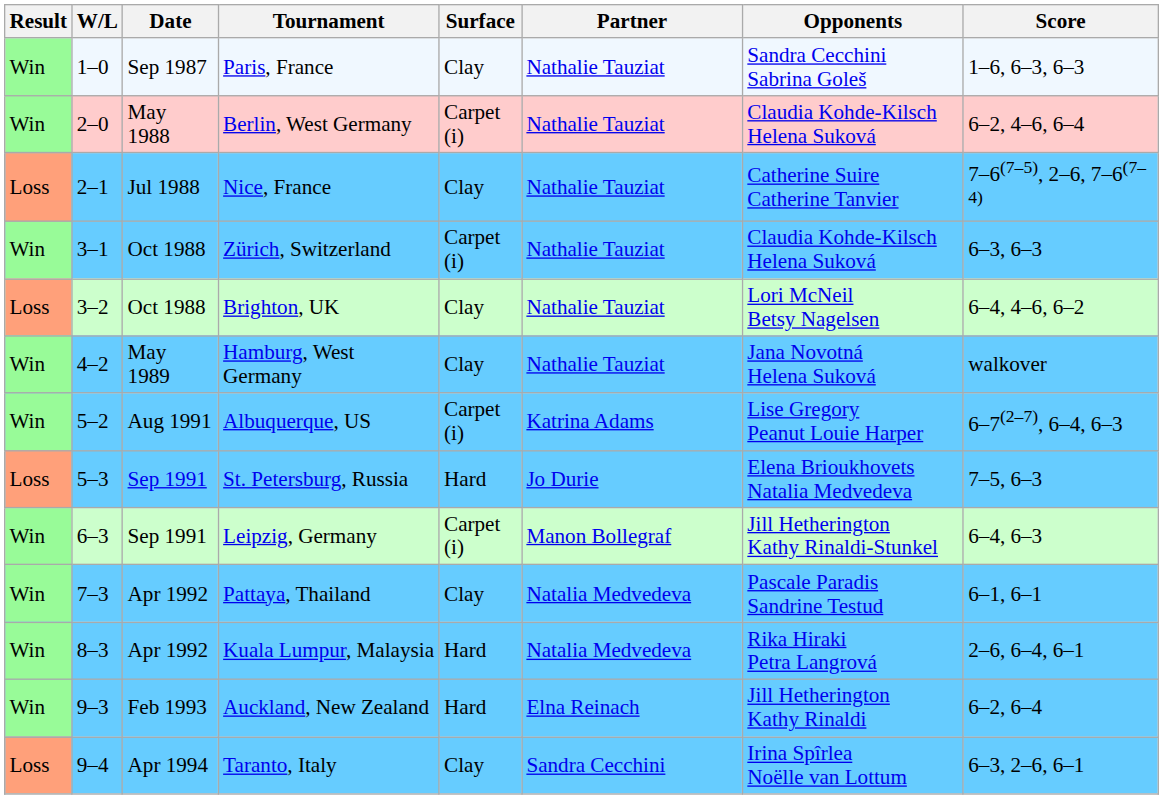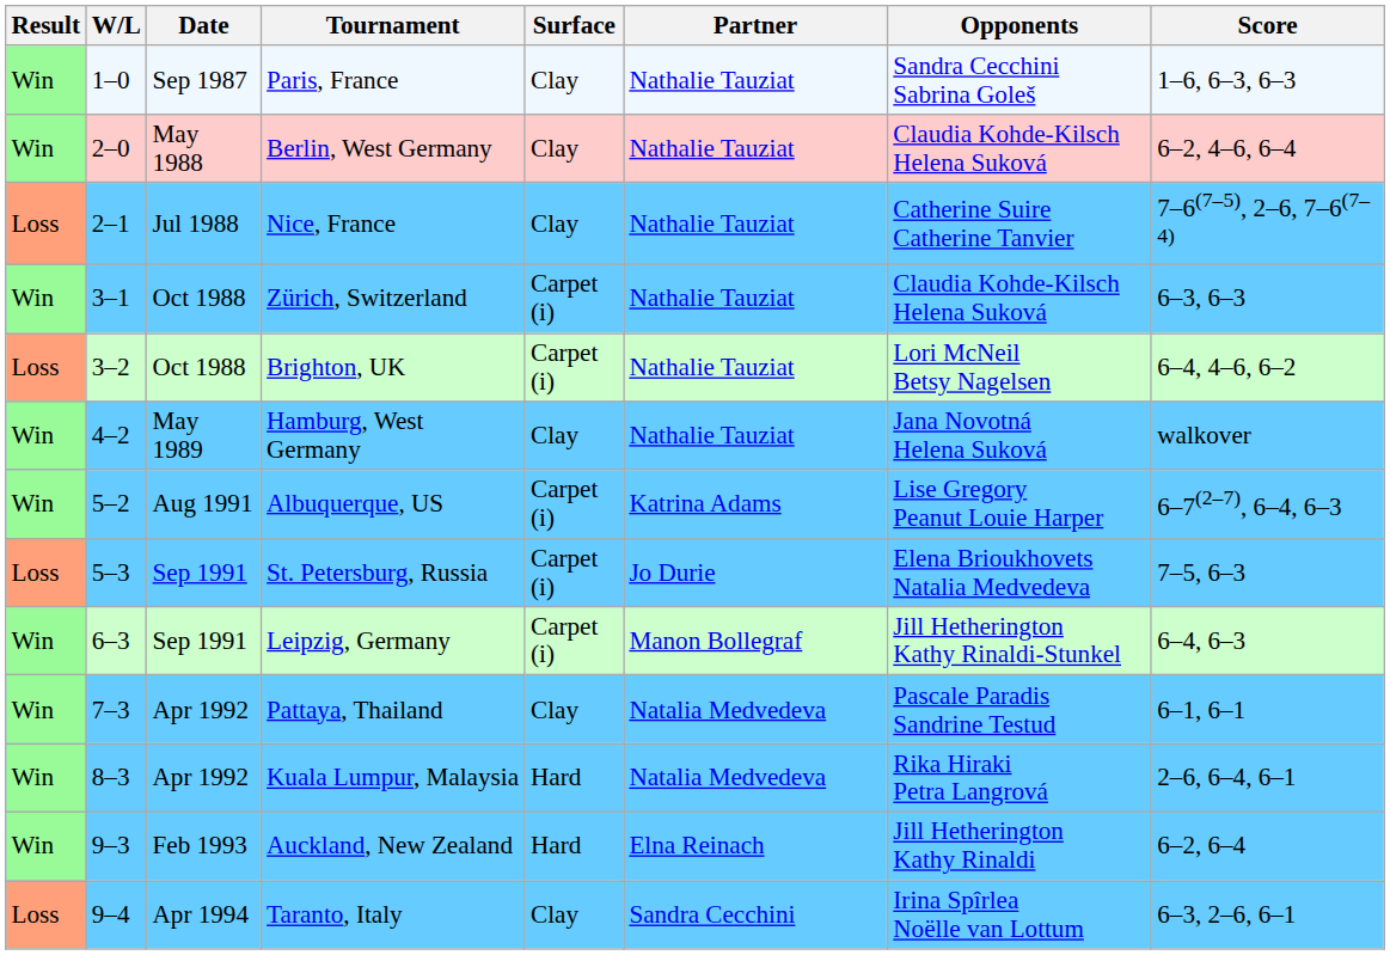 <table class="sortable wikitable">
 <tr>
 <th>Result</th>
 <th style="width:30px" class="unsortable">W/L</th>
 <th style="width:65px">Date</th>
 <th style="width:160px">Tournament</th>
 <th style="width:55px">Surface</th>
 <th style="width:160px">Partner</th>
 <th style="width:160px">Opponents</th>
 <th style="width:140px" class="unsortable">Score</th>
 </tr>
 <tr bgcolor="#f0f8ff">
 <td style="background:#98fb98;">Win</td>
 <td>1–0</td>
 <td>Sep 1987</td>
 <td><a href='#'>Paris</a>, France</td>
 <td>Clay</td>
 <td> <a href='#'>Nathalie Tauziat</a></td>
 <td> <a href='#'>Sandra Cecchini</a> <br>  <a href='#'>Sabrina Goleš</a></td>
 <td>1–6, 6–3, 6–3</td>
 </tr>
 <tr bgcolor="#FFCCCC">
 <td style="background:#98fb98;">Win</td>
 <td>2–0</td>
 <td>May 1988</td>
 <td><a href='#'>Berlin</a>, West Germany</td>
-<td>Carpet (i)</td>
+<td>Clay</td>
 <td> <a href='#'>Nathalie Tauziat</a></td>
 <td> <a href='#'>Claudia Kohde-Kilsch</a> <br>  <a href='#'>Helena Suková</a></td>
 <td>6–2, 4–6, 6–4</td>
 </tr>
 <tr bgcolor="#66CCFF">
 <td style="background:#ffa07a;">Loss</td>
 <td>2–1</td>
 <td>Jul 1988</td>
 <td><a href='#'>Nice</a>, France</td>
 <td>Clay</td>
 <td> <a href='#'>Nathalie Tauziat</a></td>
 <td> <a href='#'>Catherine Suire</a> <br>  <a href='#'>Catherine Tanvier</a></td>
 <td>7–6<sup>(7–5)</sup>, 2–6, 7–6<sup>(7–4)</sup></td>
 </tr>
 <tr bgcolor="#66CCFF">
 <td style="background:#98fb98;">Win</td>
 <td>3–1</td>
 <td>Oct 1988</td>
 <td><a href='#'>Zürich</a>, Switzerland</td>
 <td>Carpet (i)</td>
 <td> <a href='#'>Nathalie Tauziat</a></td>
 <td> <a href='#'>Claudia Kohde-Kilsch</a>  <br>  <a href='#'>Helena Suková</a></td>
 <td>6–3, 6–3</td>
 </tr>
 <tr bgcolor="#CCFFCC">
 <td style="background:#ffa07a;">Loss</td>
 <td>3–2</td>
 <td>Oct 1988</td>
 <td><a href='#'>Brighton</a>, UK</td>
-<td>Clay</td>
+<td>Carpet (i)</td>
 <td> <a href='#'>Nathalie Tauziat</a></td>
 <td> <a href='#'>Lori McNeil</a>  <br>  <a href='#'>Betsy Nagelsen</a></td>
 <td>6–4, 4–6, 6–2</td>
 </tr>
 <tr bgcolor="#66CCFF">
 <td style="background:#98fb98;">Win</td>
 <td>4–2</td>
 <td>May 1989</td>
 <td><a href='#'>Hamburg</a>, West Germany</td>
 <td>Clay</td>
 <td> <a href='#'>Nathalie Tauziat</a></td>
 <td> <a href='#'>Jana Novotná</a>  <br>  <a href='#'>Helena Suková</a></td>
 <td>walkover</td>
 </tr>
 <tr bgcolor="#66CCFF">
 <td style="background:#98fb98;">Win</td>
 <td>5–2</td>
 <td>Aug 1991</td>
 <td><a href='#'>Albuquerque</a>, US</td>
 <td>Carpet (i)</td>
 <td> <a href='#'>Katrina Adams</a></td>
 <td> <a href='#'>Lise Gregory</a> <br>  <a href='#'>Peanut Louie Harper</a></td>
 <td>6–7<sup>(2–7)</sup>, 6–4, 6–3</td>
 </tr>
 <tr bgcolor="#66CCFF">
 <td style="background:#ffa07a;">Loss</td>
 <td>5–3</td>
 <td><a href='#'>Sep 1991</a></td>
 <td><a href='#'>St. Petersburg</a>, Russia</td>
-<td>Hard</td>
+<td>Carpet (i)</td>
 <td> <a href='#'>Jo Durie</a></td>
 <td> <a href='#'>Elena Brioukhovets</a> <br>  <a href='#'>Natalia Medvedeva</a></td>
 <td>7–5, 6–3</td>
 </tr>
 <tr bgcolor="CCFFCC">
 <td style="background:#98fb98;">Win</td>
 <td>6–3</td>
 <td>Sep 1991</td>
 <td><a href='#'>Leipzig</a>, Germany</td>
 <td>Carpet (i)</td>
 <td> <a href='#'>Manon Bollegraf</a></td>
 <td> <a href='#'>Jill Hetherington</a> <br>  <a href='#'>Kathy Rinaldi-Stunkel</a></td>
 <td>6–4, 6–3</td>
 </tr>
 <tr bgcolor="66CCFF">
 <td style="background:#98fb98;">Win</td>
 <td>7–3</td>
 <td>Apr 1992</td>
 <td><a href='#'>Pattaya</a>, Thailand</td>
 <td>Clay</td>
 <td> <a href='#'>Natalia Medvedeva</a></td>
 <td> <a href='#'>Pascale Paradis</a> <br>  <a href='#'>Sandrine Testud</a></td>
 <td>6–1, 6–1</td>
 </tr>
 <tr bgcolor="66CCFF">
 <td style="background:#98fb98;">Win</td>
 <td>8–3</td>
 <td>Apr 1992</td>
 <td><a href='#'>Kuala Lumpur</a>, Malaysia</td>
 <td>Hard</td>
 <td> <a href='#'>Natalia Medvedeva</a></td>
 <td> <a href='#'>Rika Hiraki</a> <br>  <a href='#'>Petra Langrová</a></td>
 <td>2–6, 6–4, 6–1</td>
 </tr>
 <tr bgcolor="66CCFF">
 <td style="background:#98fb98;">Win</td>
 <td>9–3</td>
 <td>Feb 1993</td>
 <td><a href='#'>Auckland</a>, New Zealand</td>
 <td>Hard</td>
 <td> <a href='#'>Elna Reinach</a></td>
 <td> <a href='#'>Jill Hetherington</a> <br>  <a href='#'>Kathy Rinaldi</a></td>
 <td>6–2, 6–4</td>
 </tr>
 <tr bgcolor="66CCFF">
 <td style="background:#ffa07a;">Loss</td>
 <td>9–4</td>
 <td>Apr 1994</td>
 <td><a href='#'>Taranto</a>, Italy</td>
 <td>Clay</td>
 <td> <a href='#'>Sandra Cecchini</a></td>
 <td> <a href='#'>Irina Spîrlea</a> <br>  <a href='#'>Noëlle van Lottum</a></td>
 <td>6–3, 2–6, 6–1</td>
 </tr>
 </table>
